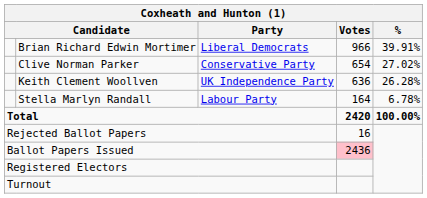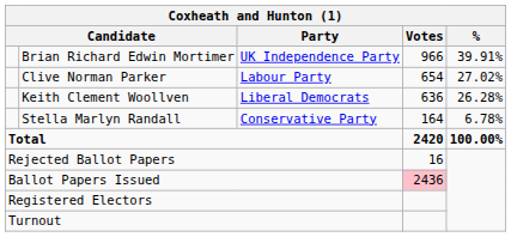 <table class="wikitable" border="1" style="text-align:right; font-size:100%">
 <tr>
 <th align=center colspan=5>Coxheath and Hunton (1)</th>
 </tr>
 <tr>
 <th align=left colspan=2>Candidate</th>
 <th align=left>Party</th>
 <th align=center>Votes</th>
 <th align=center>%</th>
 </tr>
 <tr>
 <td bgcolor=> </td>
 <td align=left>Brian Richard Edwin Mortimer</td>
-<td align=left><a href='#'>Liberal Democrats</a></td>
+<td align=left><a href='#'>UK Independence Party</a></td>
 <td>966</td>
 <td>39.91%</td>
 </tr>
 <tr>
 <td bgcolor=> </td>
 <td align=left>Clive Norman Parker</td>
-<td align=left><a href='#'>Conservative Party</a></td>
+<td align=left><a href='#'>Labour Party</a></td>
 <td>654</td>
 <td>27.02%</td>
 </tr>
 <tr>
 <td bgcolor=> </td>
 <td align=left>Keith Clement Woollven</td>
-<td align=left><a href='#'>UK Independence Party</a></td>
+<td align=left><a href='#'>Liberal Democrats</a></td>
 <td>636</td>
 <td>26.28%</td>
 </tr>
 <tr>
 <td bgcolor=> </td>
 <td align=left>Stella Marlyn Randall</td>
-<td align=left><a href='#'>Labour Party</a></td>
+<td align=left><a href='#'>Conservative Party</a></td>
 <td>164</td>
 <td>6.78%</td>
 </tr>
 <tr>
 <td align=left colspan=3><strong>Total</strong></td>
 <td><strong>2420</strong></td>
 <td><strong>100.00%</strong></td>
 </tr>
 <tr>
 <td align=left colspan=3>Rejected Ballot Papers</td>
 <td>16</td>
 <td rowspan=4></td>
 </tr>
 <tr>
 <td align=left colspan=3>Ballot Papers Issued</td>
 <td style="background: pink;">2436</td>
 </tr>
 <tr>
 <td align=left colspan=3>Registered Electors</td>
 <td></td>
 </tr>
 <tr>
 <td align=left colspan=3>Turnout</td>
 <td></td>
 </tr>
 </table>
